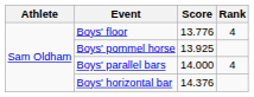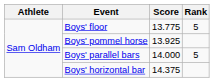 <table class="wikitable" border="1" style="font-size:90%">
 <tr>
 <th>Athlete</th>
 <th>Event</th>
 <th>Score</th>
 <th>Rank</th>
 </tr>
 <tr>
 <td rowspan=4><a href='#'>Sam Oldham</a></td>
 <td><a href='#'>Boys' floor</a></td>
-<td align=center>13.776</td>
-<td align=center>4</td>
+<td align=center>13.775</td>
+<td align=center>5</td>
 </tr>
 <tr>
 <td><a href='#'>Boys' pommel horse</a></td>
 <td align=center>13.925</td>
 <td align=center></td>
 </tr>
 <tr>
 <td><a href='#'>Boys' parallel bars</a></td>
 <td align=center>14.000</td>
-<td align=center>4</td>
+<td align=center>5</td>
 </tr>
 <tr>
 <td><a href='#'>Boys' horizontal bar</a></td>
-<td align=center>14.376</td>
+<td align=center>14.375</td>
 <td align=center></td>
 </tr>
 </table>
